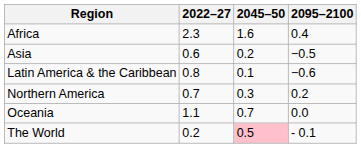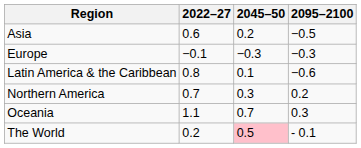 <table class="wikitable sortable">
 <tr>
 <th>Region</th>
 <th>2022–27</th>
 <th>2045–50</th>
 <th>2095–2100</th>
 </tr>
 <tr>
-<td>Africa</td>
-<td>2.3</td>
-<td>1.6</td>
-<td>0.4</td>
-</tr>
-<tr>
 <td>Asia</td>
 <td>0.6</td>
 <td>0.2</td>
 <td>−0.5</td>
+</tr>
+<tr>
+<td>Europe</td>
+<td>−0.1</td>
+<td>−0.3</td>
+<td>−0.3</td>
 </tr>
 <tr>
 <td>Latin America & the Caribbean</td>
 <td>0.8</td>
 <td>0.1</td>
 <td>−0.6</td>
 </tr>
 <tr>
 <td>Northern America</td>
 <td>0.7</td>
 <td>0.3</td>
 <td>0.2</td>
 </tr>
 <tr>
 <td>Oceania</td>
 <td>1.1</td>
 <td>0.7</td>
-<td>0.0</td>
+<td>0.3</td>
 </tr>
 <tr>
 <td>The World</td>
 <td>0.2</td>
 <td style="background: pink;">0.5</td>
 <td>- 0.1</td>
 </tr>
 </table>
